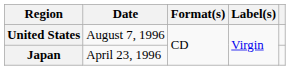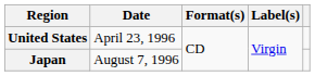 <table class="wikitable plainrowheaders">
 <tr>
 <th scope="col">Region</th>
 <th scope="col">Date</th>
 <th scope="col">Format(s)</th>
 <th scope="col">Label(s)</th>
 <th scope="col"></th>
 </tr>
 <tr>
 <th scope="row">United States</th>
-<td>August 7, 1996</td>
+<td>April 23, 1996</td>
 <td rowspan="2">CD</td>
 <td rowspan="2"><a href='#'>Virgin</a></td>
 <td></td>
 </tr>
 <tr>
 <th scope="row">Japan</th>
-<td>April 23, 1996</td>
+<td>August 7, 1996</td>
 <td></td>
 </tr>
 </table>
